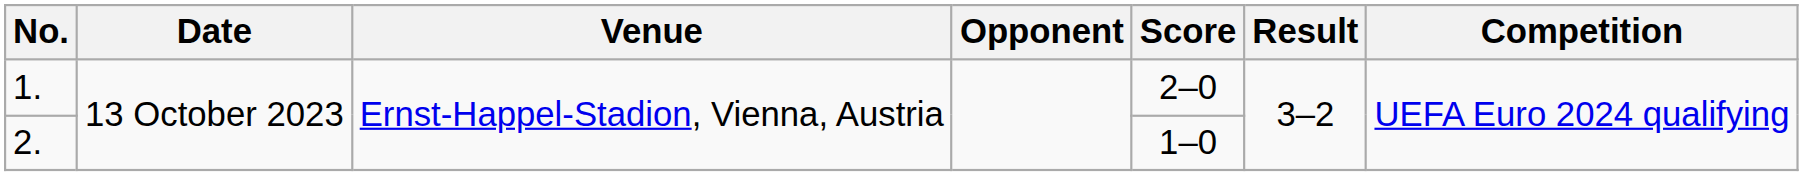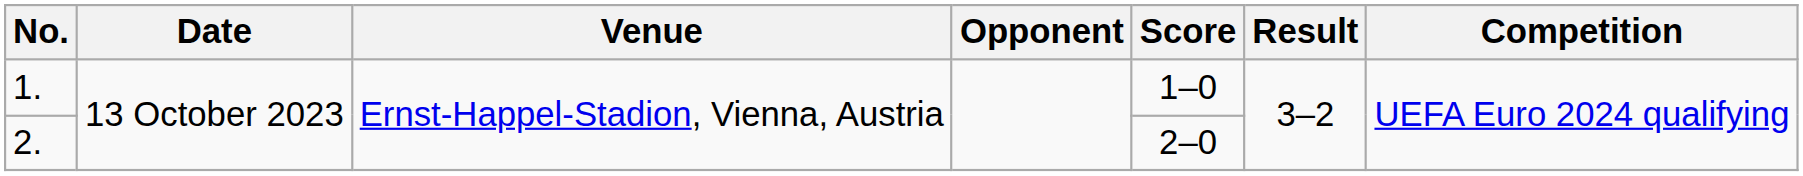 <table class="wikitable">
 <tr>
 <th>No.</th>
 <th>Date</th>
 <th>Venue</th>
 <th>Opponent</th>
 <th>Score</th>
 <th>Result</th>
 <th>Competition</th>
 </tr>
 <tr>
 <td>1.</td>
 <td rowspan=2>13 October 2023</td>
 <td rowspan=2><a href='#'>Ernst-Happel-Stadion</a>, Vienna, Austria</td>
 <td rowspan=2></td>
-<td align=center>2–0</td>
+<td align=center>1–0</td>
 <td rowspan=2 align=center>3–2</td>
 <td rowspan=2><a href='#'>UEFA Euro 2024 qualifying</a></td>
 </tr>
 <tr>
 <td>2.</td>
-<td align=center>1–0</td>
+<td align=center>2–0</td>
 </tr>
 </table>
